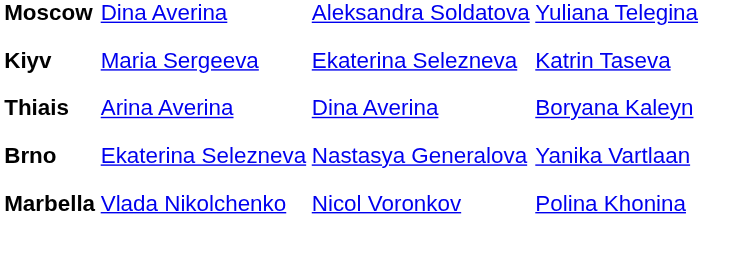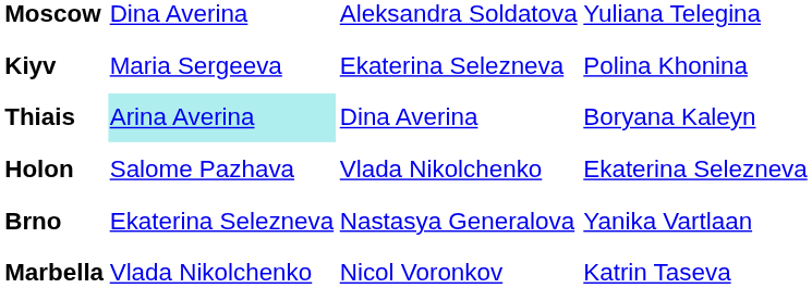 <table>
 <tr>
 <th scope=row style="text-align:left">Moscow</th>
 <td style="height:30px;"> <a href='#'>Dina Averina</a></td>
 <td style="height:30px;"> <a href='#'>Aleksandra Soldatova</a></td>
 <td style="height:30px;"> <a href='#'>Yuliana Telegina</a></td>
 </tr>
 <tr>
 <th scope=row style="text-align:left">Kiyv</th>
 <td style="height:30px;"> <a href='#'>Maria Sergeeva</a></td>
 <td style="height:30px;"> <a href='#'>Ekaterina Selezneva</a></td>
-<td style="height:30px;"> <a href='#'>Katrin Taseva</a></td>
+<td style="height:30px;"> <a href='#'>Polina Khonina</a></td>
 </tr>
 <tr>
 <th scope=row style="text-align:left">Thiais</th>
-<td style="height:30px;"> <a href='#'>Arina Averina</a></td>
+<td style="background: paleturquoise; height:30px;"> <a href='#'>Arina Averina</a></td>
 <td style="height:30px;"> <a href='#'>Dina Averina</a></td>
 <td style="height:30px;"> <a href='#'>Boryana Kaleyn</a></td>
+</tr>
+<tr>
+<th scope=row style="text-align:left">Holon</th>
+<td style="height:30px;"> <a href='#'>Salome Pazhava</a></td>
+<td style="height:30px;"> <a href='#'>Vlada Nikolchenko</a></td>
+<td style="height:30px;"> <a href='#'>Ekaterina Selezneva</a></td>
 </tr>
 <tr>
 <th scope=row style="text-align:left">Brno</th>
 <td style="height:30px;"> <a href='#'>Ekaterina Selezneva</a></td>
 <td style="height:30px;"> <a href='#'>Nastasya Generalova</a></td>
 <td style="height:30px;"> <a href='#'>Yanika Vartlaan</a></td>
 </tr>
 <tr>
 <th scope=row style="text-align:left">Marbella</th>
 <td style="height:30px;"> <a href='#'>Vlada Nikolchenko</a></td>
 <td style="height:30px;"> <a href='#'>Nicol Voronkov</a></td>
-<td style="height:30px;"> <a href='#'>Polina Khonina</a></td>
+<td style="height:30px;"> <a href='#'>Katrin Taseva</a></td>
 </tr>
 <tr>
 </tr>
 </table>
